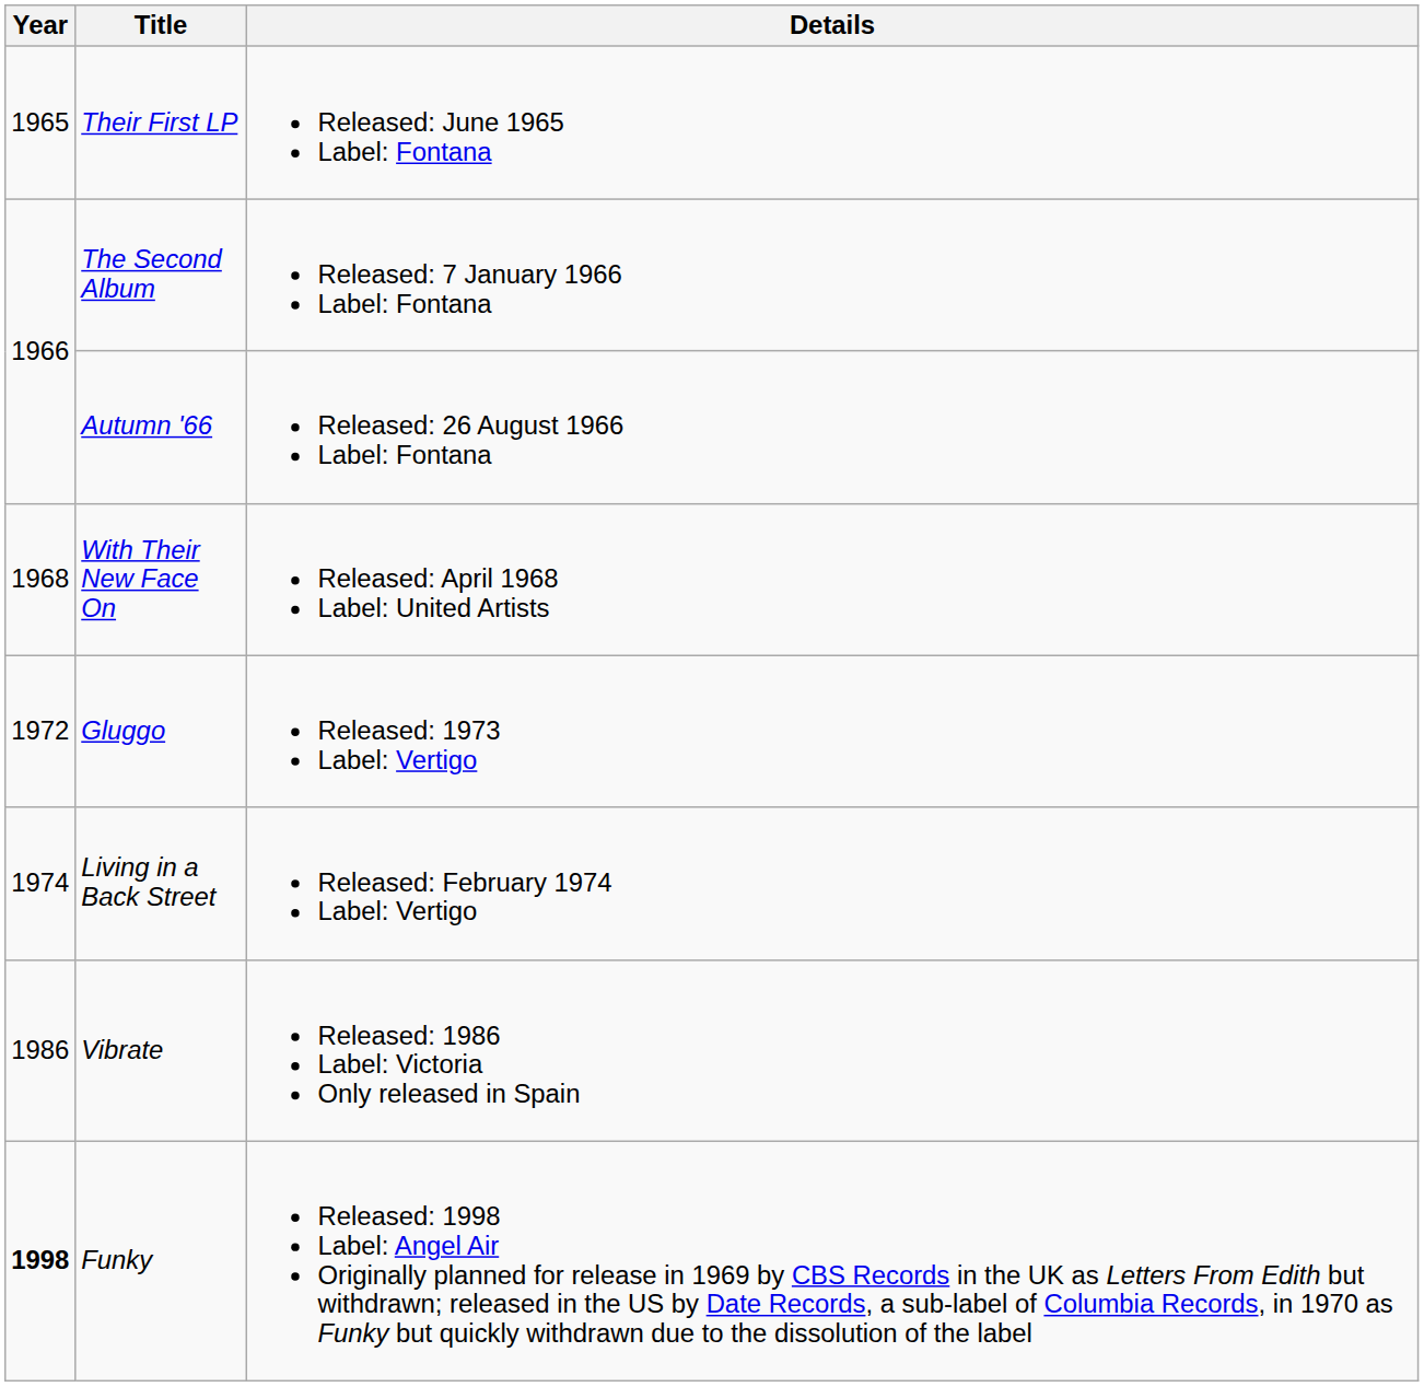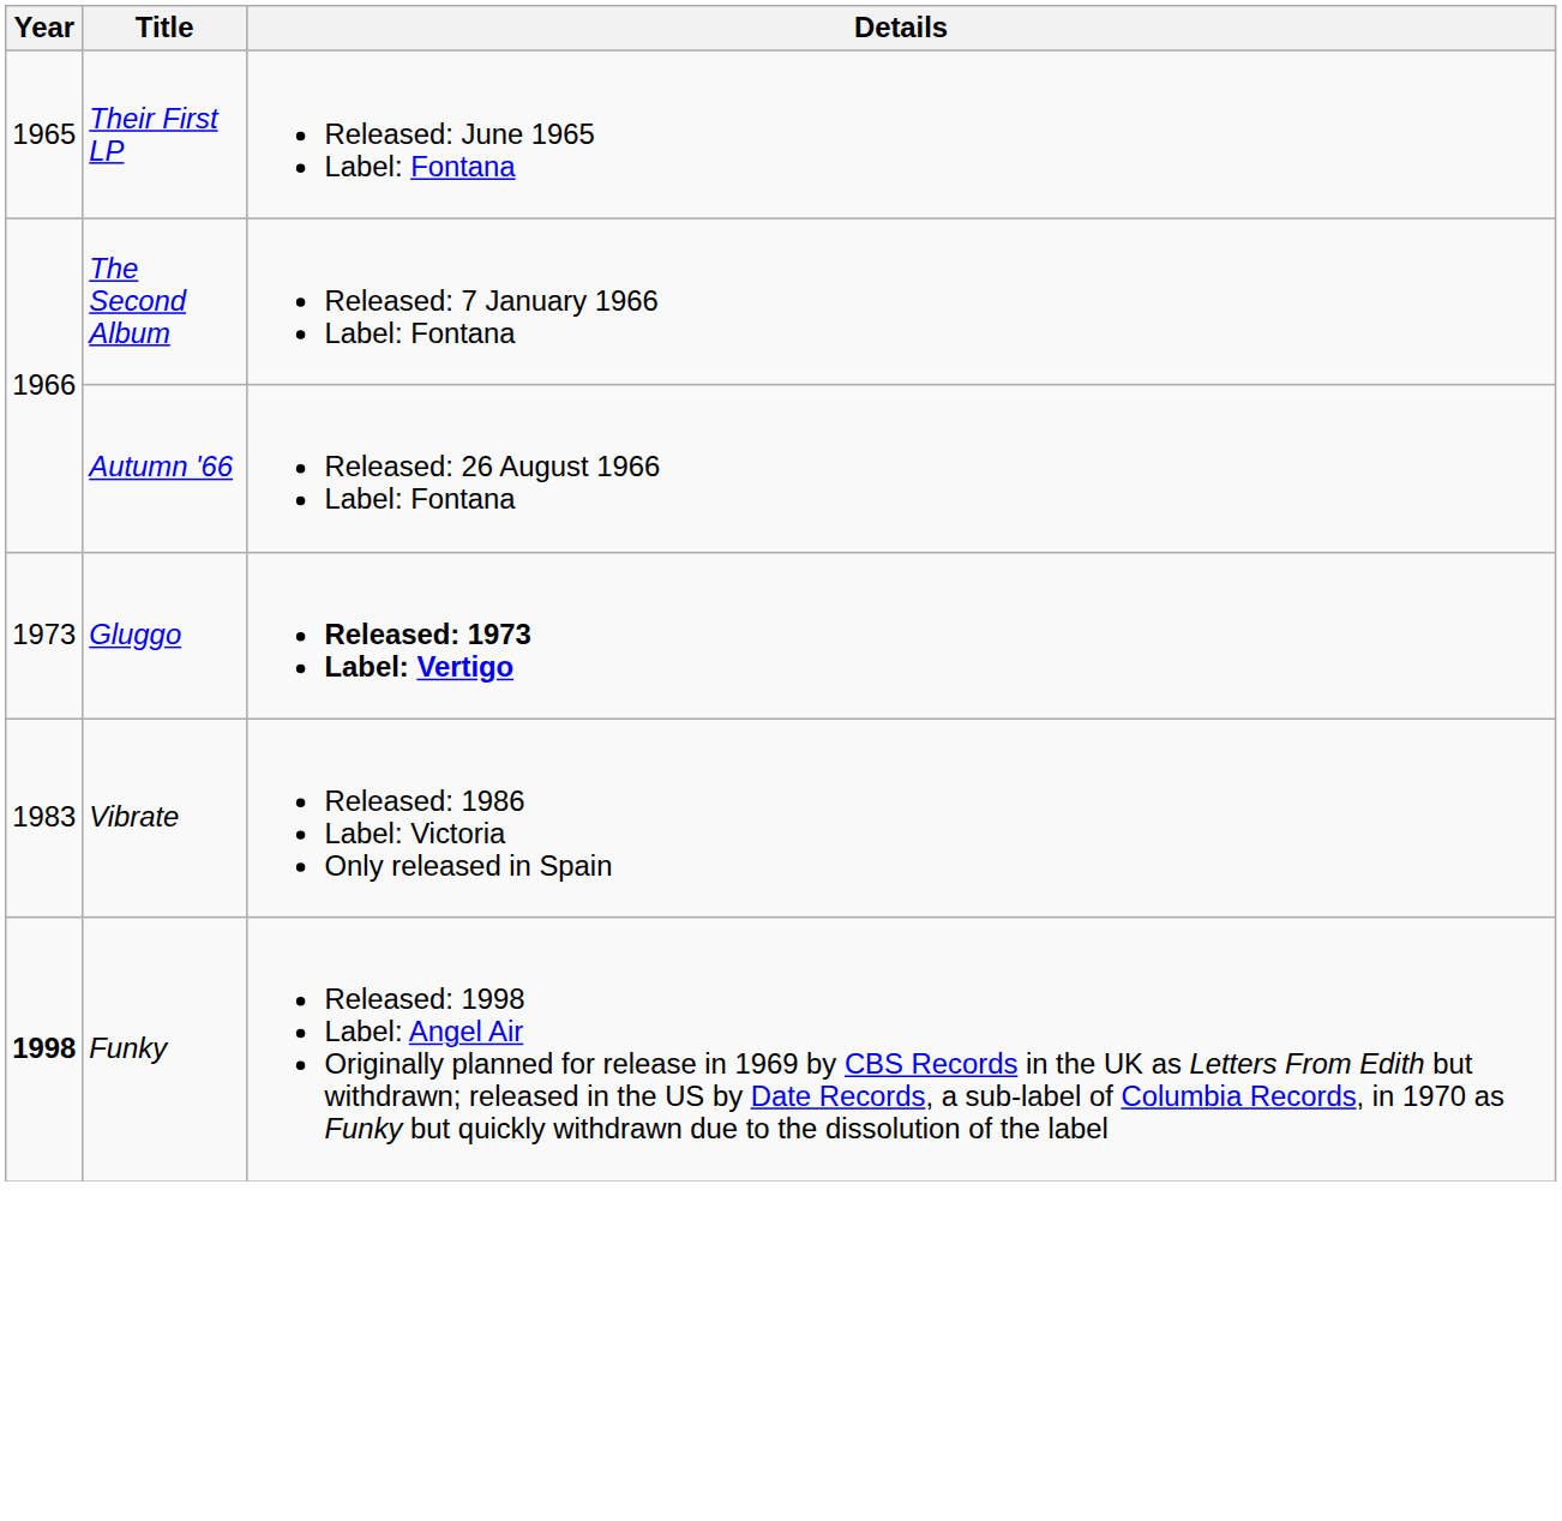 <table class="wikitable">
 <tr>
 <th>Year</th>
 <th>Title</th>
 <th>Details</th>
 </tr>
 <tr>
 <td>1965</td>
 <td><em><a href='#'>Their First LP</a></em></td>
 <td><br><ul><li>Released: June 1965</li><li>Label: <a href='#'>Fontana</a></li></ul></td>
 </tr>
 <tr>
 <td rowspan="2">1966</td>
 <td><em><a href='#'>The Second Album</a></em></td>
 <td><br><ul><li>Released: 7 January 1966</li><li>Label: Fontana</li></ul></td>
 </tr>
 <tr>
 <td><em><a href='#'>Autumn '66</a></em></td>
 <td><br><ul><li>Released: 26 August 1966</li><li>Label: Fontana</li></ul></td>
 </tr>
 <tr>
-<td>1968</td>
-<td><em><a href='#'>With Their New Face On</a></em></td>
-<td><br><ul><li>Released: April 1968</li><li>Label: United Artists</li></ul></td>
+<td>1973</td>
+<td><em><a href='#'>Gluggo</a></em></td>
+<td><strong><br><ul><li>Released: 1973</li><li>Label: <a href='#'>Vertigo</a></li></ul></strong></td>
 </tr>
 <tr>
-<td>1972</td>
-<td><em><a href='#'>Gluggo</a></em></td>
-<td><br><ul><li>Released: 1973</li><li>Label: <a href='#'>Vertigo</a></li></ul></td>
-</tr>
-<tr>
-<td>1974</td>
-<td><em>Living in a Back Street</em></td>
-<td><br><ul><li>Released: February 1974</li><li>Label: Vertigo</li></ul></td>
-</tr>
-<tr>
-<td>1986</td>
+<td>1983</td>
 <td><em>Vibrate</em></td>
 <td><br><ul><li>Released: 1986</li><li>Label: Victoria</li><li>Only released in Spain</li></ul></td>
 </tr>
 <tr>
 <td><strong>1998</strong></td>
 <td><em>Funky</em></td>
 <td><br><ul><li>Released: 1998</li><li>Label: <a href='#'>Angel Air</a></li><li>Originally planned for release in 1969 by <a href='#'>CBS Records</a> in the UK as <em>Letters From Edith</em> but withdrawn; released in the US by <a href='#'>Date Records</a>, a sub-label of <a href='#'>Columbia Records</a>, in 1970 as <em>Funky</em> but quickly withdrawn due to the dissolution of the label</li></ul></td>
 </tr>
 </table>
